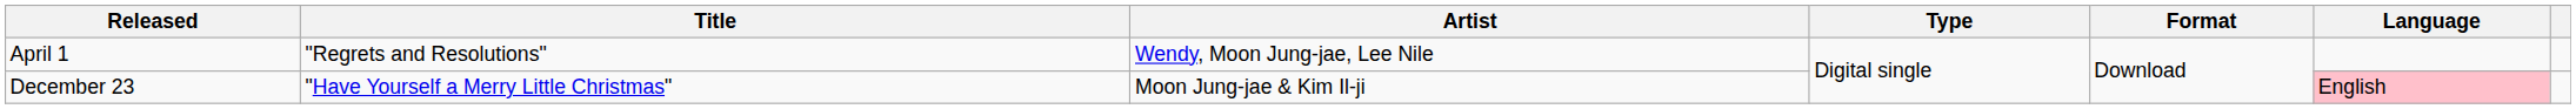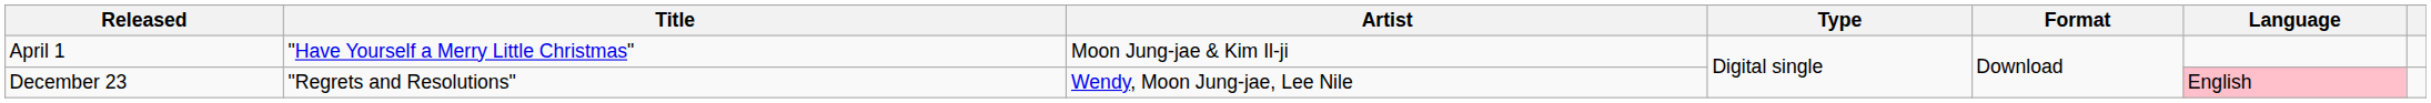 <table class="wikitable" width="100%">
 <tr>
 <th>Released</th>
 <th>Title</th>
 <th>Artist</th>
 <th>Type</th>
 <th>Format</th>
 <th>Language</th>
 <th></th>
 </tr>
 <tr>
 <td>April 1</td>
-<td>"Regrets and Resolutions"</td>
-<td><a href='#'>Wendy</a>, Moon Jung-jae, Lee Nile</td>
+<td>"<a href='#'>Have Yourself a Merry Little Christmas</a>"</td>
+<td>Moon Jung-jae & Kim Il-ji</td>
 <td rowspan="2">Digital single</td>
 <td rowspan="2">Download</td>
 <td></td>
 <td style="text-align: center;"></td>
 </tr>
 <tr>
 <td>December 23</td>
-<td>"<a href='#'>Have Yourself a Merry Little Christmas</a>"</td>
-<td>Moon Jung-jae & Kim Il-ji</td>
+<td>"Regrets and Resolutions"</td>
+<td><a href='#'>Wendy</a>, Moon Jung-jae, Lee Nile</td>
 <td style="background: pink;">English</td>
 <td style="text-align: center;"></td>
 </tr>
 </table>
